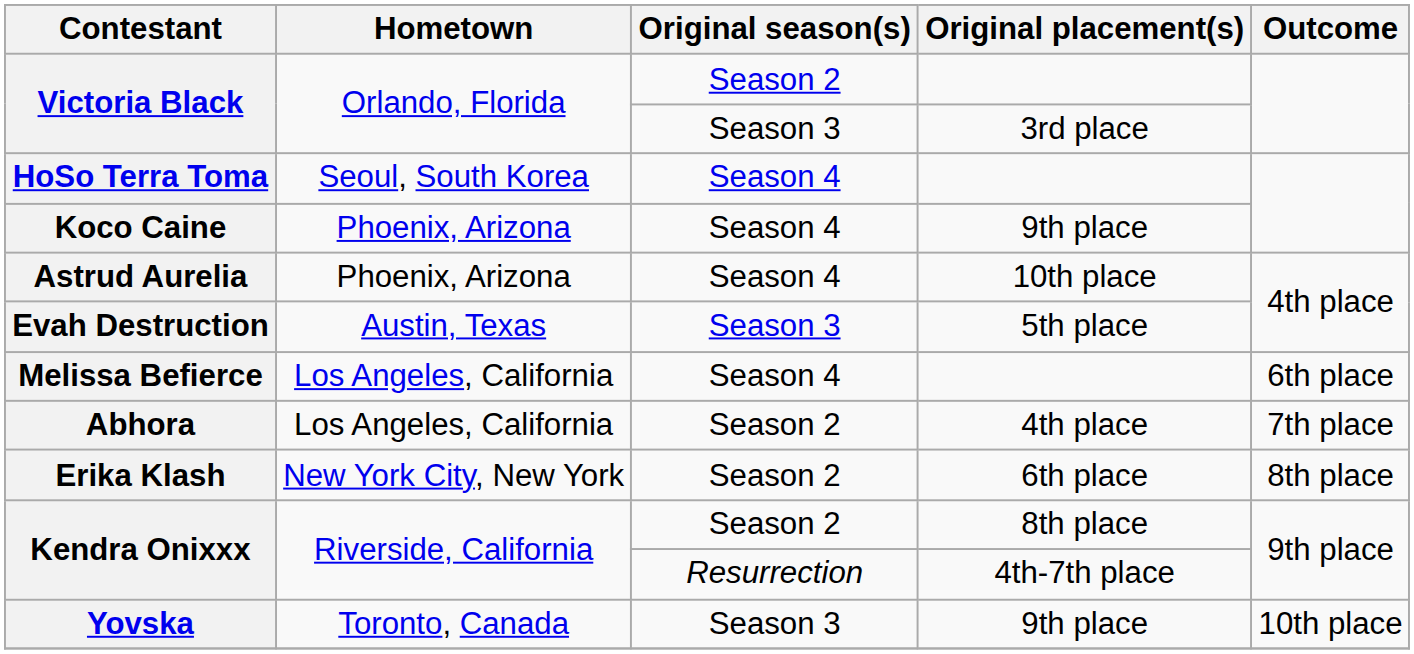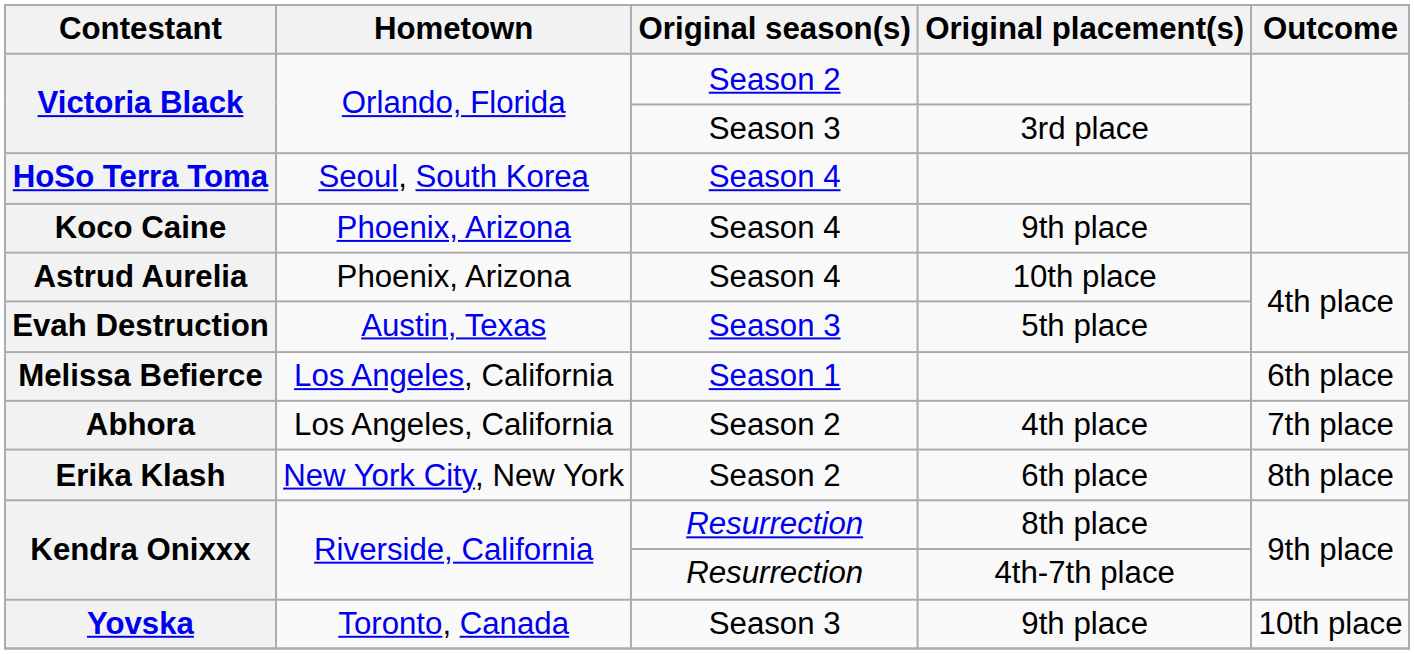 <table class="wikitable sortable" style="text-align:center">
 <tr>
 <th scope="col">Contestant</th>
 <th scope="col">Hometown</th>
 <th scope="col">Original season(s)</th>
 <th scope="col">Original placement(s)</th>
 <th scope="col">Outcome</th>
 </tr>
 <tr>
 <th scope="row" rowspan="2"><a href='#'>Victoria Black</a></th>
 <td rowspan="2"><a href='#'>Orlando, Florida</a></td>
 <td><a href='#'>Season 2</a></td>
 <td></td>
 <td rowspan="2"><strong></strong></td>
 </tr>
 <tr>
 <td>Season 3</td>
 <td>3rd place</td>
 </tr>
 <tr>
 <th scope="row"><a href='#'>HoSo Terra Toma</a></th>
 <td><a href='#'>Seoul</a>, <a href='#'>South Korea</a></td>
 <td><a href='#'>Season 4</a></td>
 <td></td>
 <td rowspan="2"></td>
 </tr>
 <tr>
 <th scope="row">Koco Caine</th>
 <td><a href='#'>Phoenix, Arizona</a></td>
 <td>Season 4</td>
 <td>9th place</td>
 </tr>
 <tr>
 <th scope="row">Astrud Aurelia</th>
 <td>Phoenix, Arizona</td>
 <td>Season 4</td>
 <td>10th place</td>
 <td rowspan="2">4th place</td>
 </tr>
 <tr>
 <th scope="row" nowrap>Evah Destruction</th>
 <td><a href='#'>Austin, Texas</a></td>
 <td><a href='#'>Season 3</a></td>
 <td>5th place</td>
 </tr>
 <tr>
 <th scope="row">Melissa Befierce</th>
 <td><a href='#'>Los Angeles</a>, California</td>
-<td>Season 4</td>
+<td><a href='#'>Season 1</a></td>
 <td></td>
 <td>6th place</td>
 </tr>
 <tr>
 <th scope="row">Abhora</th>
 <td>Los Angeles, California</td>
 <td>Season 2</td>
 <td>4th place</td>
 <td>7th place</td>
 </tr>
 <tr>
 <th scope="row">Erika Klash</th>
 <td nowrap><a href='#'>New York City</a>, New York</td>
 <td>Season 2</td>
 <td>6th place</td>
 <td>8th place</td>
 </tr>
 <tr>
 <th scope="row" rowspan="2">Kendra Onixxx</th>
 <td rowspan="2"><a href='#'>Riverside, California</a></td>
-<td>Season 2</td>
+<td><a href='#'><em>Resurrection</em></a></td>
 <td>8th place</td>
 <td rowspan="2">9th place</td>
 </tr>
 <tr>
 <td><em>Resurrection</em></td>
 <td>4th-7th place</td>
 </tr>
 <tr>
 <th scope="row"><a href='#'>Yovska</a></th>
 <td><a href='#'>Toronto</a>, <a href='#'>Canada</a></td>
 <td>Season 3</td>
 <td>9th place</td>
 <td>10th place</td>
 </tr>
 <tr>
 </tr>
 </table>
